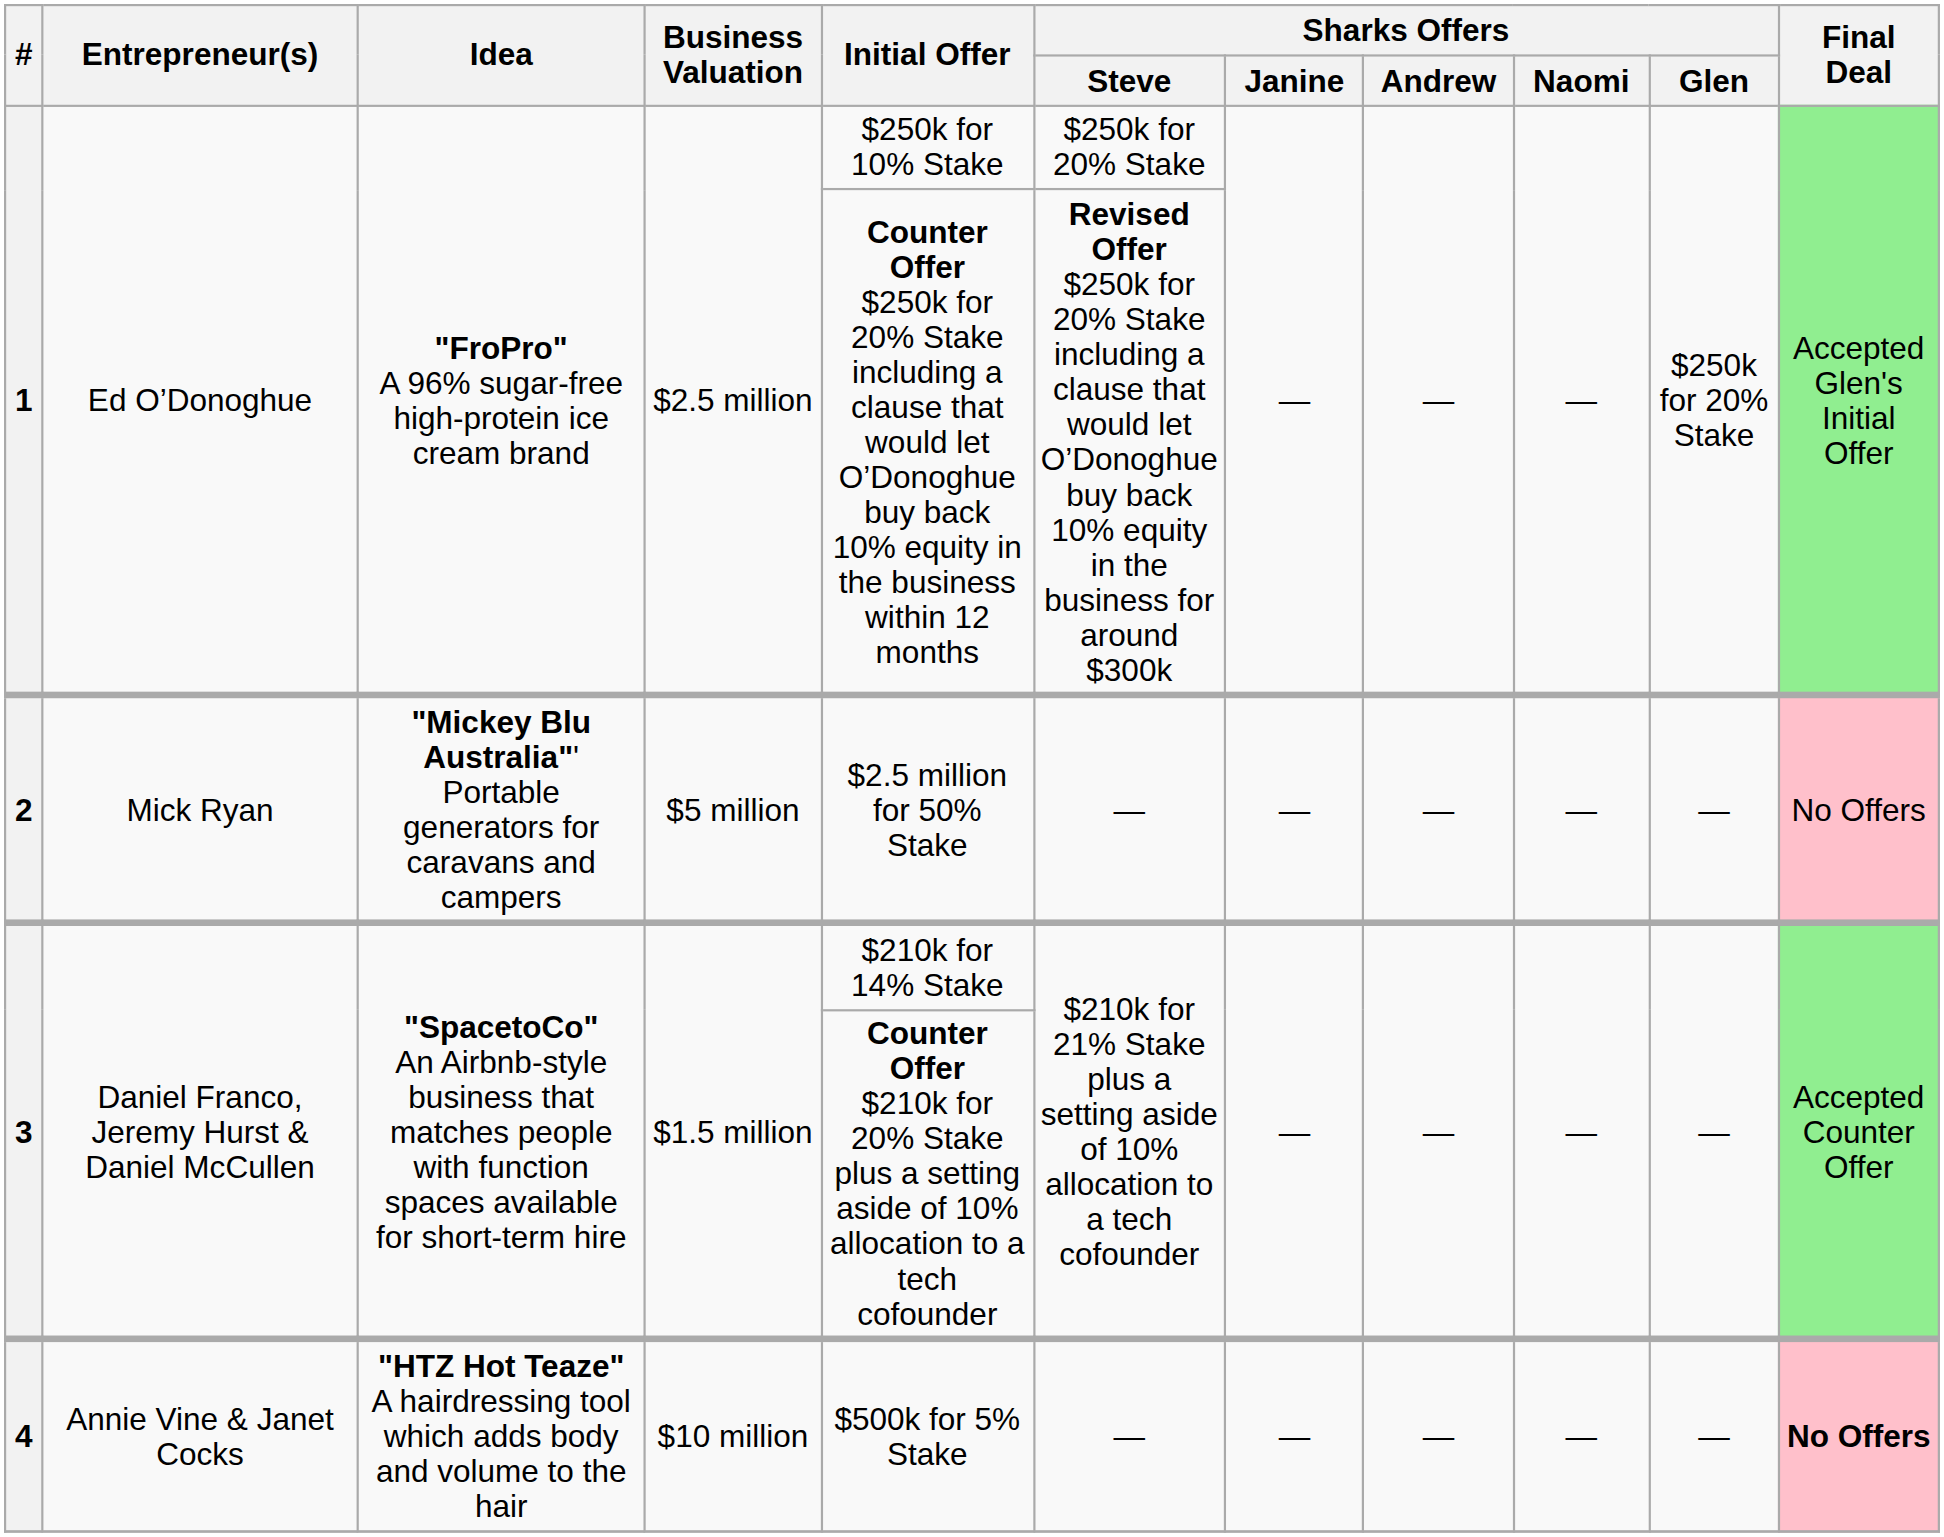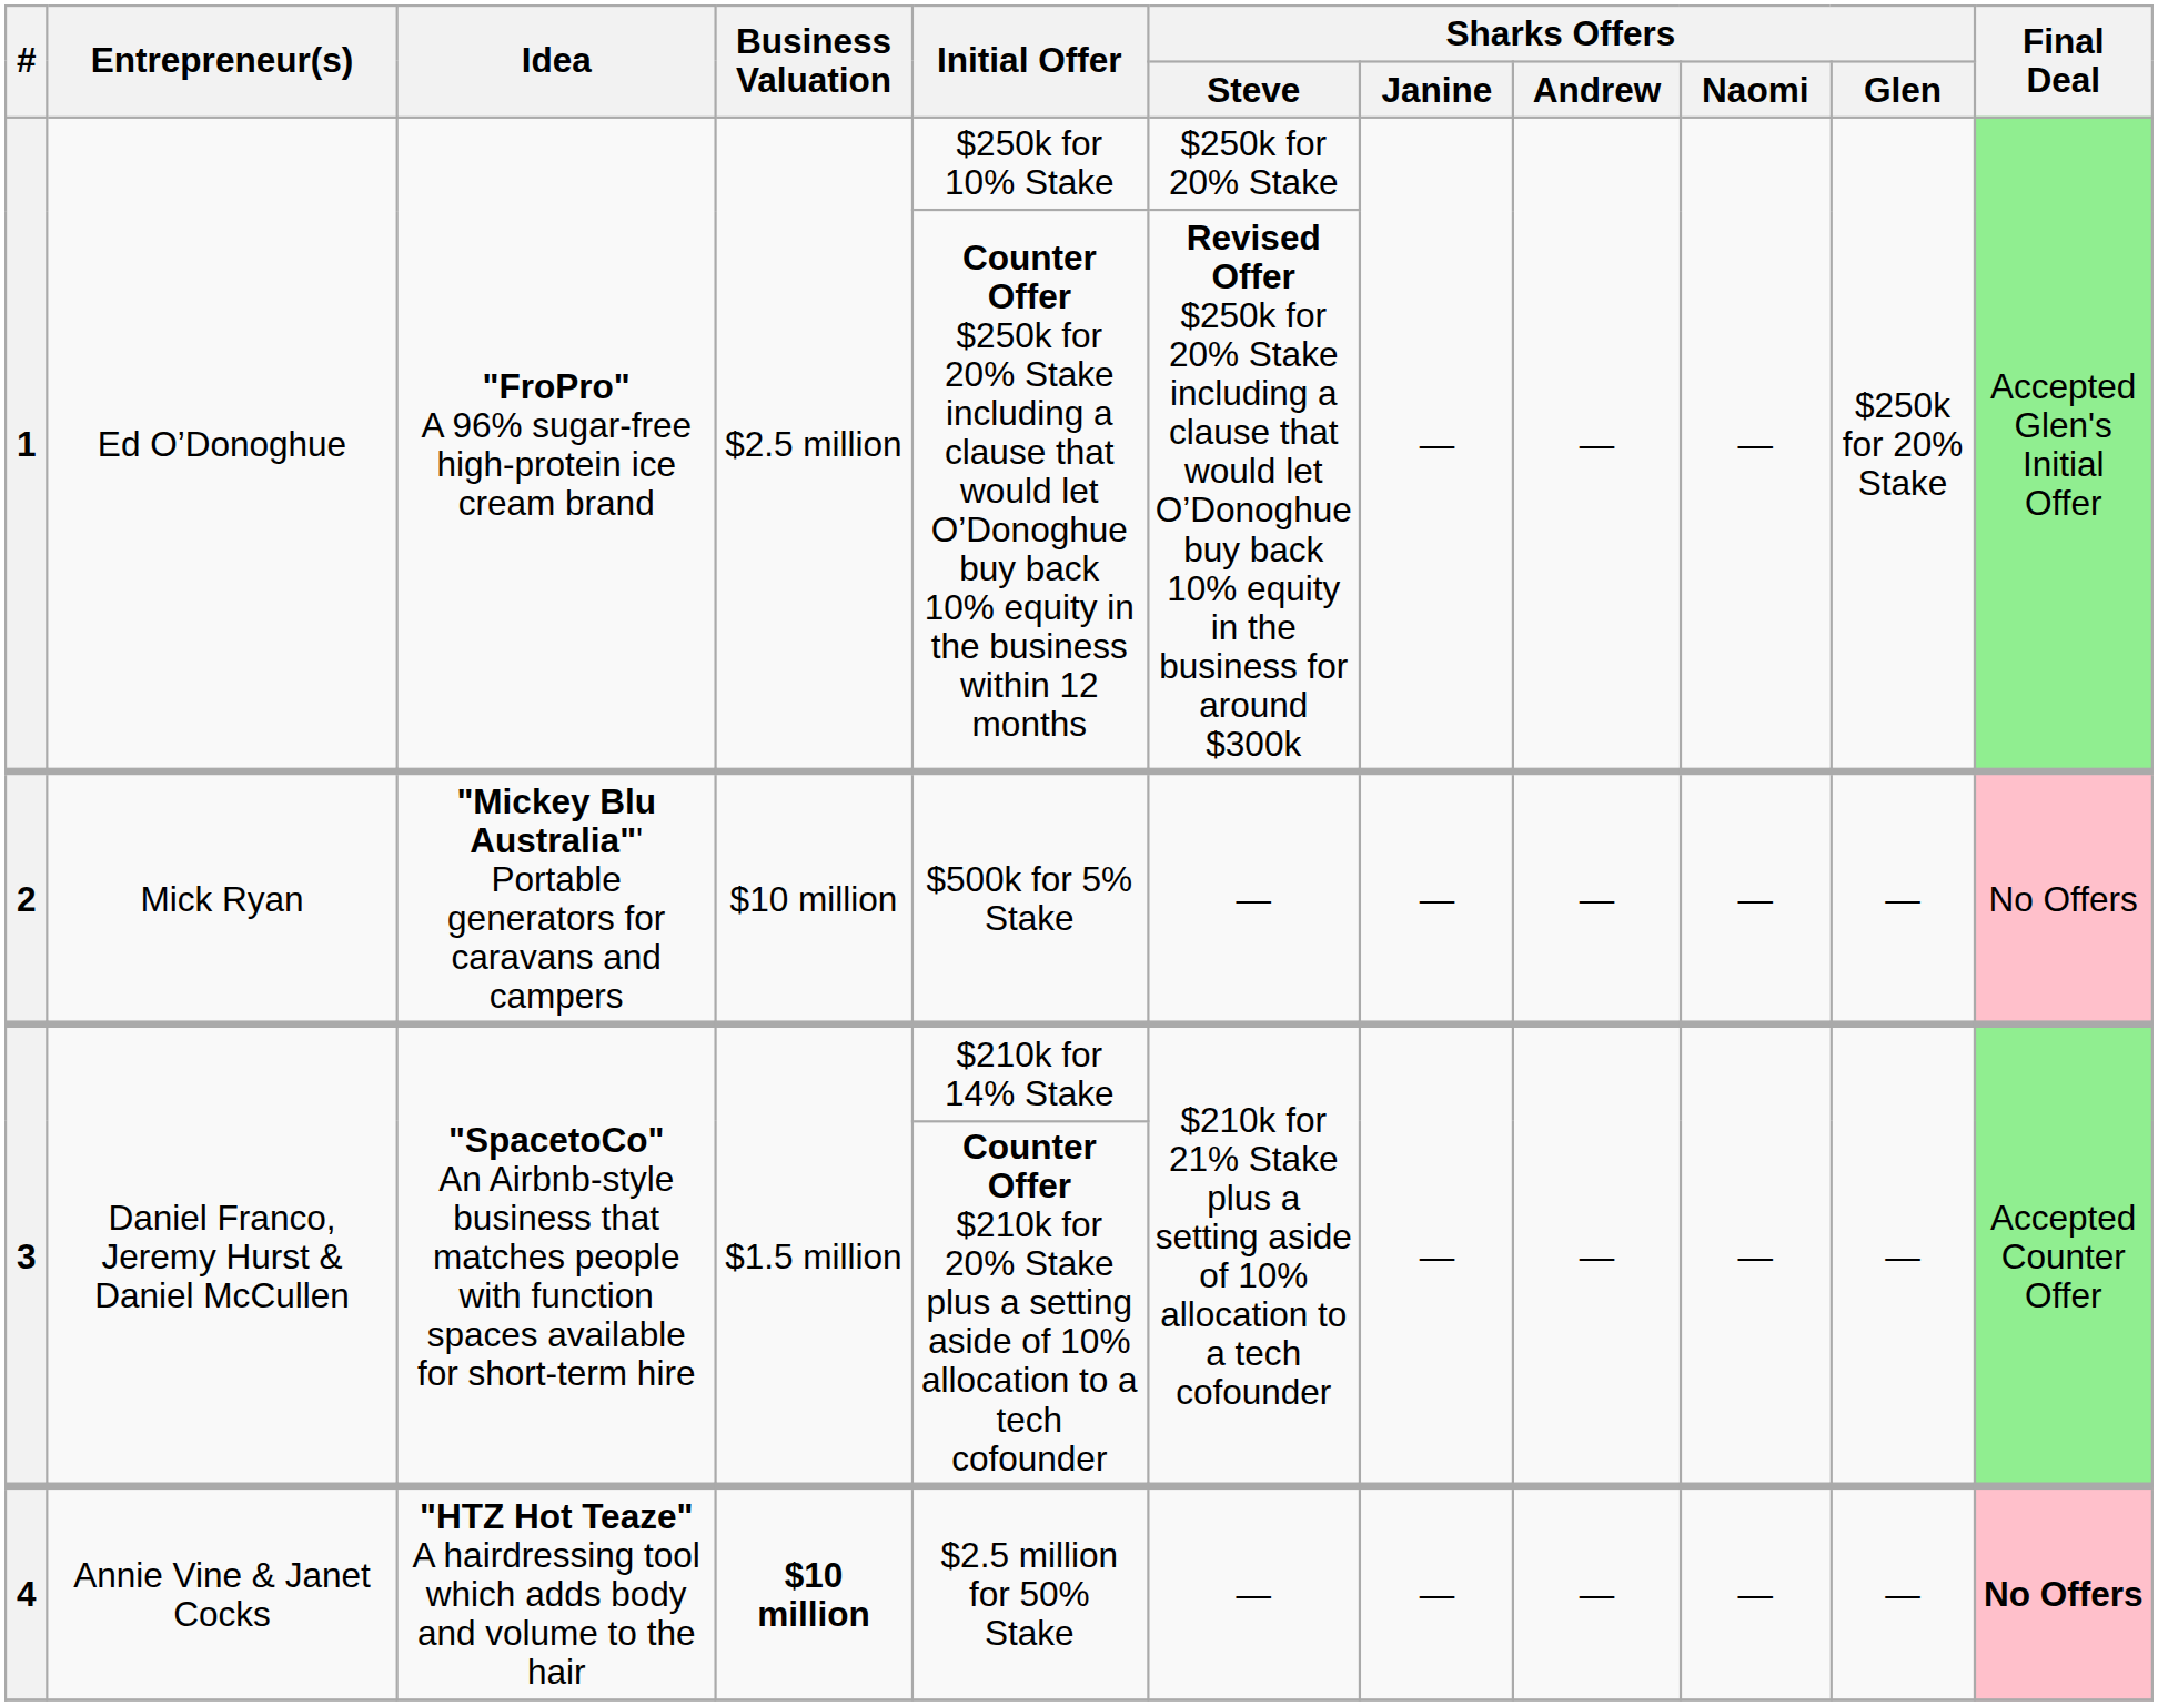 <table class="wikitable plainrowheaders" style="font-size:90%; text-align:center; width: 100%; margin-left: auto; margin-right: auto;">
 <tr>
 <th scope="col" bgcolor="lightgrey" rowspan="2" width="15" align="center">#</th>
 <th scope="col" bgcolor="lightgrey" rowspan="2" width="200" align="center">Entrepreneur(s)</th>
 <th scope="col" bgcolor="lightgrey" rowspan="2" width="200" align="center">Idea</th>
 <th scope="col" bgcolor="lightgrey" rowspan="2" width="95" align="center">Business Valuation</th>
 <th scope="col" bgcolor="lightgrey" rowspan="2" width="110" align="center">Initial Offer</th>
 <th scope="col" bgcolor="lightgrey" colspan="5">Sharks Offers</th>
 <th scope="col" bgcolor="lightgrey" rowspan="2" width="80" align="center">Final Deal</th>
 </tr>
 <tr>
 <th width="80" align="center"><strong>Steve</strong></th>
 <th width="80" align="center"><strong>Janine</strong></th>
 <th width="80" align="center"><strong>Andrew</strong></th>
 <th width="80" align="center"><strong>Naomi</strong></th>
 <th width="80" align="center"><strong>Glen</strong></th>
 </tr>
 <tr>
 <th rowspan="2">1</th>
 <td rowspan="2">Ed O’Donoghue</td>
 <td rowspan="2"><strong>"FroPro"</strong><br> A 96% sugar-free high-protein ice cream brand</td>
 <td rowspan="2">$2.5 million</td>
 <td>$250k for 10% Stake</td>
 <td>$250k for 20% Stake</td>
 <td rowspan="2">—</td>
 <td rowspan="2">—</td>
 <td rowspan="2">—</td>
 <td rowspan="2">$250k for 20% Stake</td>
 <td rowspan="2" bgcolor="lightgreen">Accepted Glen's Initial Offer</td>
 </tr>
 <tr>
 <td><strong>Counter Offer</strong><br> $250k for 20% Stake including a clause that would let O’Donoghue buy back 10% equity in the business within 12 months</td>
 <td><strong>Revised Offer</strong><br> $250k for 20% Stake including a clause that would let O’Donoghue buy back 10% equity in the business for around $300k</td>
 </tr>
 <tr>
 </tr>
 <tr style="border-top:3px solid #aaa;">
 <th>2</th>
 <td>Mick Ryan</td>
 <td><strong>"Mickey Blu Australia"</strong>'<br> Portable generators for caravans and campers</td>
-<td>$5 million</td>
-<td>$2.5 million for 50% Stake</td>
+<td>$10 million</td>
+<td>$500k for 5% Stake</td>
 <td>—</td>
 <td>—</td>
 <td>—</td>
 <td>—</td>
 <td>—</td>
 <td bgcolor="pink">No Offers</td>
 </tr>
 <tr>
 </tr>
 <tr style="border-top:3px solid #aaa;">
 <th rowspan="2">3</th>
 <td rowspan="2">Daniel Franco, Jeremy Hurst & Daniel McCullen</td>
 <td rowspan="2"><strong>"SpacetoCo"</strong><br> An Airbnb-style business that matches people with function spaces available for short-term hire</td>
 <td rowspan="2">$1.5 million</td>
 <td>$210k for 14% Stake</td>
 <td rowspan="2">$210k for 21% Stake plus a setting aside of 10% allocation to a tech cofounder</td>
 <td rowspan="2">—</td>
 <td rowspan="2">—</td>
 <td rowspan="2">—</td>
 <td rowspan="2">—</td>
 <td rowspan="2" bgcolor="lightgreen">Accepted Counter Offer</td>
 </tr>
 <tr>
 <td><strong>Counter Offer</strong><br> $210k for 20% Stake plus a setting aside of 10% allocation to a tech cofounder</td>
 </tr>
 <tr>
 </tr>
 <tr style="border-top:3px solid #aaa;">
 <th>4</th>
 <td>Annie Vine & Janet Cocks</td>
 <td><strong>"HTZ Hot Teaze"</strong><br> A hairdressing tool which adds body and volume to the hair</td>
-<td>$10 million</td>
-<td>$500k for 5% Stake</td>
+<td><strong>$10 million</strong></td>
+<td>$2.5 million for 50% Stake</td>
 <td>—</td>
 <td>—</td>
 <td>—</td>
 <td>—</td>
 <td>—</td>
 <td bgcolor="pink"><strong>No Offers</strong></td>
 </tr>
 <tr>
 </tr>
 </table>
